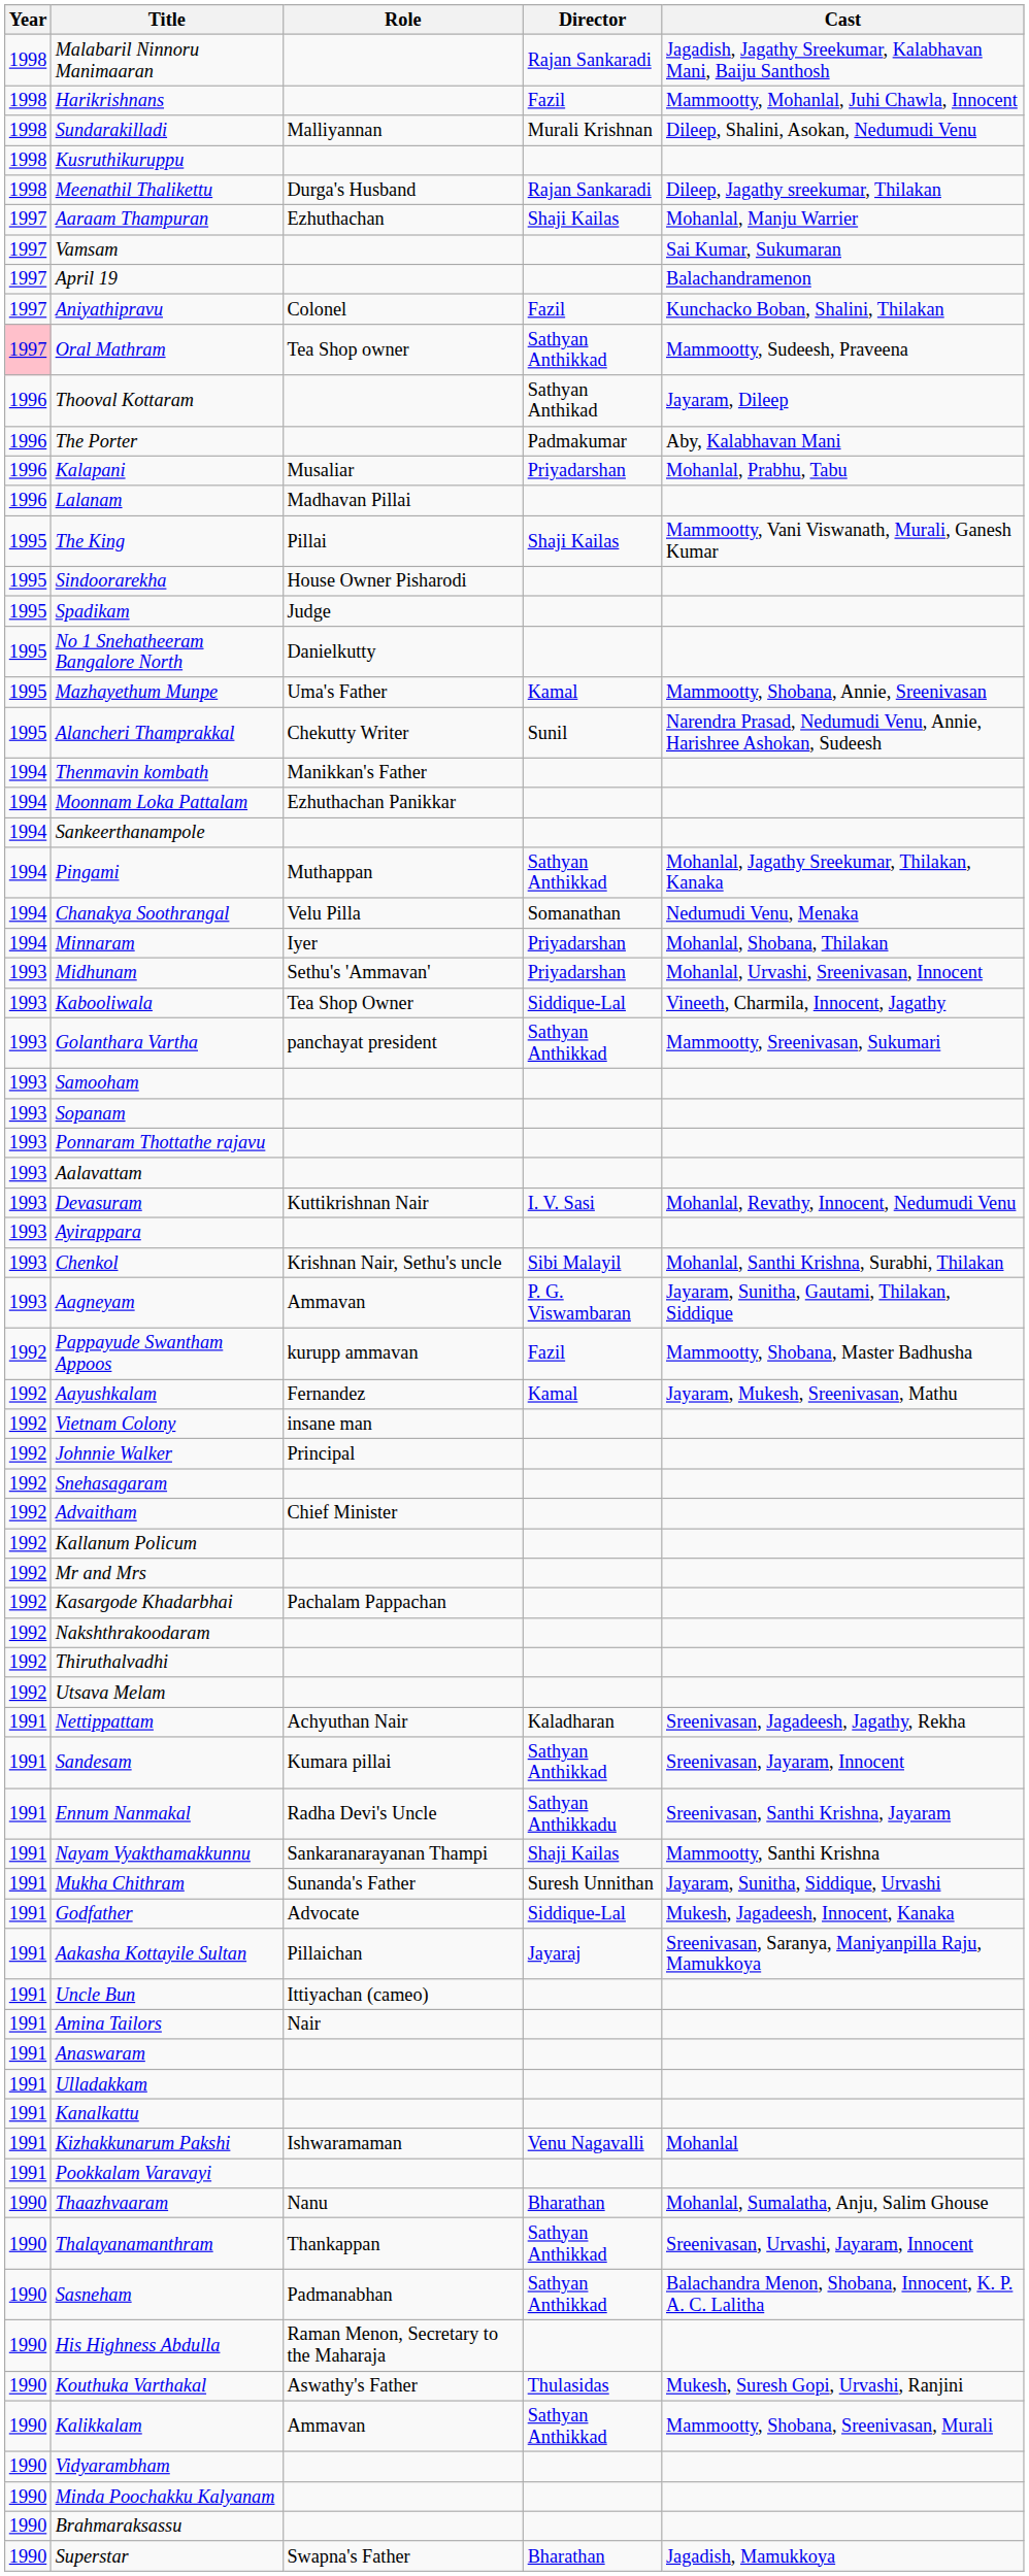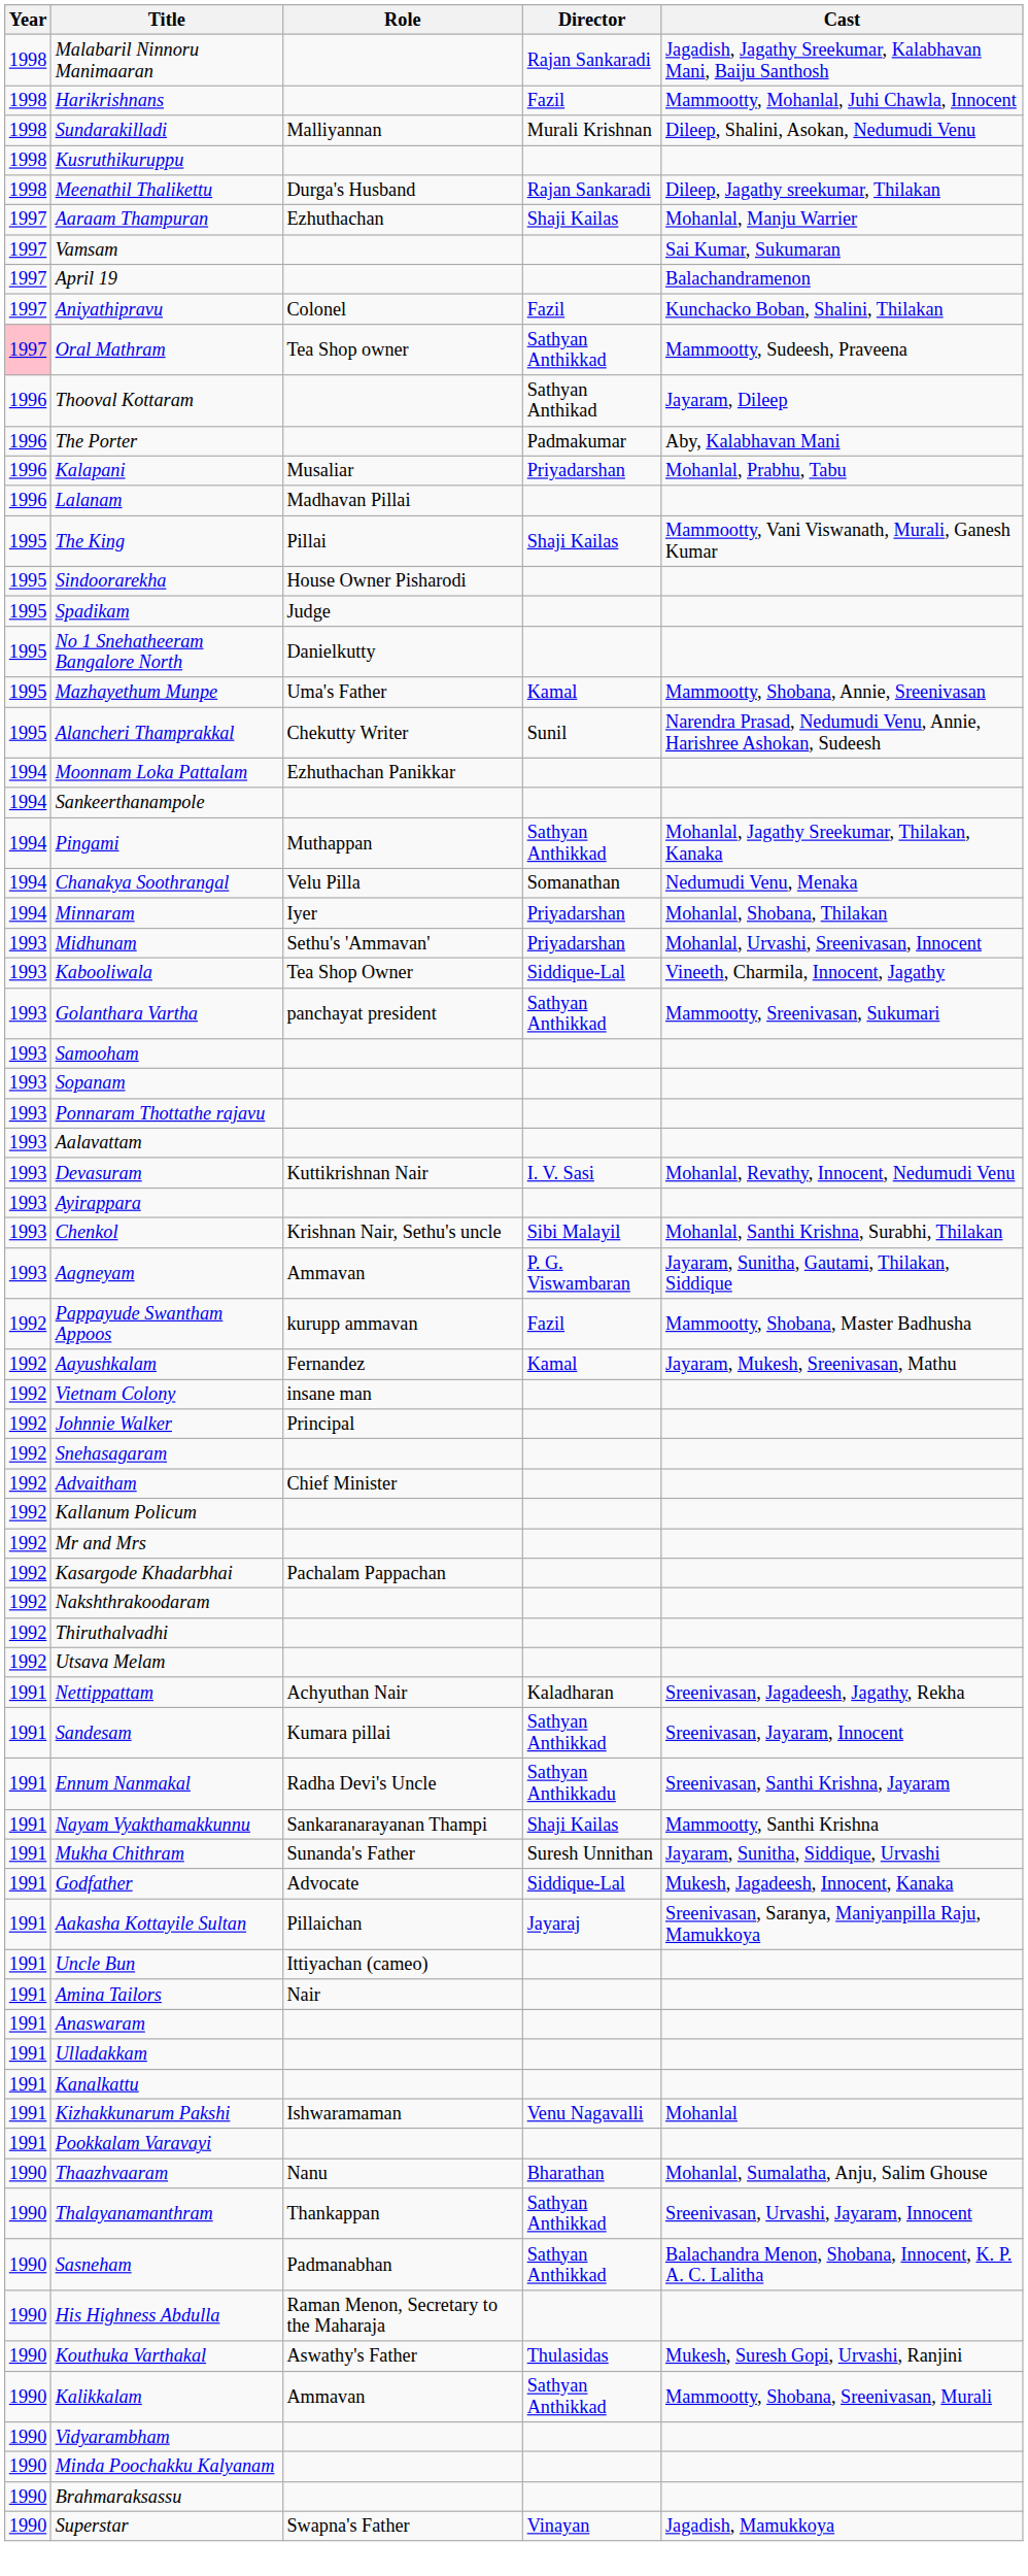 <table class="wikitable">
 <tr style="background:#ccc; text-align:center;">
 <th><strong>Year</strong></th>
 <th><strong>Title</strong></th>
 <th><strong>Role</strong></th>
 <th>Director</th>
 <th><strong>Cast</strong></th>
 </tr>
 <tr>
 <td><a href='#'>1998</a></td>
 <td><em>Malabaril Ninnoru Manimaaran</em></td>
 <td></td>
 <td><a href='#'>Rajan Sankaradi</a></td>
 <td><a href='#'>Jagadish</a>, <a href='#'>Jagathy Sreekumar</a>, <a href='#'>Kalabhavan Mani</a>, <a href='#'>Baiju Santhosh</a></td>
 </tr>
 <tr>
 <td><a href='#'>1998</a></td>
 <td><em><a href='#'>Harikrishnans</a></em></td>
 <td></td>
 <td><a href='#'>Fazil</a></td>
 <td><a href='#'>Mammootty</a>, <a href='#'>Mohanlal</a>, <a href='#'>Juhi Chawla</a>, <a href='#'>Innocent</a></td>
 </tr>
 <tr>
 <td><a href='#'>1998</a></td>
 <td><em><a href='#'>Sundarakilladi</a></em></td>
 <td>Malliyannan</td>
 <td>Murali Krishnan</td>
 <td><a href='#'>Dileep</a>, Shalini, Asokan, <a href='#'>Nedumudi Venu</a></td>
 </tr>
 <tr>
 <td><a href='#'>1998</a></td>
 <td><em><a href='#'>Kusruthikuruppu</a></em></td>
 <td></td>
 <td></td>
 <td></td>
 </tr>
 <tr>
 <td><a href='#'>1998</a></td>
 <td><em><a href='#'>Meenathil Thalikettu</a></em></td>
 <td>Durga's Husband</td>
 <td><a href='#'>Rajan Sankaradi</a></td>
 <td><a href='#'>Dileep</a>, <a href='#'>Jagathy sreekumar</a>, <a href='#'>Thilakan</a></td>
 </tr>
 <tr>
 <td><a href='#'>1997</a></td>
 <td><em><a href='#'>Aaraam Thampuran</a></em></td>
 <td>Ezhuthachan</td>
 <td><a href='#'>Shaji Kailas</a></td>
 <td><a href='#'>Mohanlal</a>, <a href='#'>Manju Warrier</a></td>
 </tr>
 <tr>
 <td><a href='#'>1997</a></td>
 <td><em>Vamsam</em></td>
 <td></td>
 <td></td>
 <td><a href='#'>Sai Kumar</a>, <a href='#'>Sukumaran</a></td>
 </tr>
 <tr>
 <td><a href='#'>1997</a></td>
 <td><em>April 19</em></td>
 <td></td>
 <td></td>
 <td><a href='#'>Balachandramenon</a></td>
 </tr>
 <tr>
 <td><a href='#'>1997</a></td>
 <td><em><a href='#'>Aniyathipravu</a></em></td>
 <td>Colonel</td>
 <td><a href='#'>Fazil</a></td>
 <td><a href='#'>Kunchacko Boban</a>, <a href='#'>Shalini</a>, <a href='#'>Thilakan</a></td>
 </tr>
 <tr>
 <td style="background: pink;"><a href='#'>1997</a></td>
 <td><em><a href='#'>Oral Mathram</a></em></td>
 <td>Tea Shop owner</td>
 <td><a href='#'>Sathyan Anthikkad</a></td>
 <td><a href='#'>Mammootty</a>, Sudeesh, Praveena</td>
 </tr>
 <tr>
 <td><a href='#'>1996</a></td>
 <td><em>Thooval Kottaram</em></td>
 <td></td>
 <td>Sathyan Anthikad</td>
 <td><a href='#'>Jayaram</a>, <a href='#'>Dileep</a></td>
 </tr>
 <tr>
 <td><a href='#'>1996</a></td>
 <td><em>The Porter</em></td>
 <td></td>
 <td>Padmakumar</td>
 <td>Aby, <a href='#'>Kalabhavan Mani</a></td>
 </tr>
 <tr>
 <td><a href='#'>1996</a></td>
 <td><em><a href='#'>Kalapani</a></em></td>
 <td>Musaliar</td>
 <td><a href='#'>Priyadarshan</a></td>
 <td><a href='#'>Mohanlal</a>, <a href='#'>Prabhu</a>, <a href='#'>Tabu</a></td>
 </tr>
 <tr>
 <td><a href='#'>1996</a></td>
 <td><em><a href='#'>Lalanam</a> </em></td>
 <td>Madhavan Pillai</td>
 <td></td>
 <td></td>
 </tr>
 <tr>
 <td><a href='#'>1995</a></td>
 <td><em><a href='#'>The King</a></em></td>
 <td>Pillai</td>
 <td><a href='#'>Shaji Kailas</a></td>
 <td><a href='#'>Mammootty</a>, Vani Viswanath, <a href='#'>Murali</a>, Ganesh Kumar</td>
 </tr>
 <tr>
 <td><a href='#'>1995</a></td>
 <td><em><a href='#'>Sindoorarekha</a></em></td>
 <td>House Owner Pisharodi</td>
 <td></td>
 <td></td>
 </tr>
 <tr>
 <td><a href='#'>1995</a></td>
 <td><em><a href='#'>Spadikam</a> </em></td>
 <td>Judge</td>
 <td></td>
 <td></td>
 </tr>
 <tr>
 <td><a href='#'>1995</a></td>
 <td><em><a href='#'>No 1 Snehatheeram Bangalore North</a> </em></td>
 <td>Danielkutty</td>
 <td></td>
 <td></td>
 </tr>
 <tr>
 <td><a href='#'>1995</a></td>
 <td><em><a href='#'>Mazhayethum Munpe</a></em></td>
 <td>Uma's Father</td>
 <td><a href='#'>Kamal</a></td>
 <td><a href='#'>Mammootty</a>, <a href='#'>Shobana</a>, Annie, <a href='#'>Sreenivasan</a></td>
 </tr>
 <tr>
 <td><a href='#'>1995</a></td>
 <td><em><a href='#'>Alancheri Thamprakkal</a></em></td>
 <td>Chekutty Writer</td>
 <td>Sunil</td>
 <td><a href='#'>Narendra Prasad</a>, <a href='#'>Nedumudi Venu</a>, Annie, <a href='#'>Harishree Ashokan</a>, Sudeesh</td>
-</tr>
-<tr>
-<td><a href='#'>1994</a></td>
-<td><em><a href='#'>Thenmavin kombath</a>  </em></td>
-<td>Manikkan's Father</td>
-<td></td>
-<td></td>
 </tr>
 <tr>
 <td><a href='#'>1994</a></td>
 <td><em><a href='#'>Moonnam Loka Pattalam</a> </em></td>
 <td>Ezhuthachan Panikkar</td>
 <td></td>
 <td></td>
 </tr>
 <tr>
 <td><a href='#'>1994</a></td>
 <td><em>Sankeerthanampole </em></td>
 <td></td>
 <td></td>
 <td></td>
 </tr>
 <tr>
 <td><a href='#'>1994</a></td>
 <td><em><a href='#'>Pingami</a></em></td>
 <td>Muthappan</td>
 <td><a href='#'>Sathyan Anthikkad</a></td>
 <td><a href='#'>Mohanlal</a>, <a href='#'>Jagathy Sreekumar</a>, <a href='#'>Thilakan</a>, <a href='#'>Kanaka</a></td>
 </tr>
 <tr>
 <td><a href='#'>1994</a></td>
 <td><em><a href='#'>Chanakya Soothrangal</a> </em></td>
 <td>Velu Pilla</td>
 <td>Somanathan</td>
 <td><a href='#'>Nedumudi Venu</a>, <a href='#'>Menaka</a></td>
 </tr>
 <tr>
 <td><a href='#'>1994</a></td>
 <td><em><a href='#'>Minnaram</a></em></td>
 <td>Iyer</td>
 <td><a href='#'>Priyadarshan</a></td>
 <td><a href='#'>Mohanlal</a>, <a href='#'>Shobana</a>, <a href='#'>Thilakan</a></td>
 </tr>
 <tr>
 <td><a href='#'>1993</a></td>
 <td><em><a href='#'>Midhunam</a></em></td>
 <td>Sethu's 'Ammavan'</td>
 <td><a href='#'>Priyadarshan</a></td>
 <td><a href='#'>Mohanlal</a>, <a href='#'>Urvashi</a>, <a href='#'>Sreenivasan</a>, <a href='#'>Innocent</a></td>
 </tr>
 <tr>
 <td><a href='#'>1993</a></td>
 <td><em><a href='#'>Kabooliwala</a> </em></td>
 <td>Tea Shop Owner</td>
 <td><a href='#'>Siddique-Lal</a></td>
 <td><a href='#'>Vineeth</a>, Charmila, <a href='#'>Innocent</a>, <a href='#'>Jagathy</a></td>
 </tr>
 <tr>
 <td><a href='#'>1993</a></td>
 <td><em><a href='#'>Golanthara Vartha</a></em></td>
 <td>panchayat president</td>
 <td><a href='#'>Sathyan Anthikkad</a></td>
 <td><a href='#'>Mammootty</a>, <a href='#'>Sreenivasan</a>, <a href='#'>Sukumari</a></td>
 </tr>
 <tr>
 <td><a href='#'>1993</a></td>
 <td><em><a href='#'>Samooham</a> </em></td>
 <td></td>
 <td></td>
 <td></td>
 </tr>
 <tr>
 <td><a href='#'>1993</a></td>
 <td><em><a href='#'>Sopanam</a> </em></td>
 <td></td>
 <td></td>
 <td></td>
 </tr>
 <tr>
 <td><a href='#'>1993</a></td>
 <td><em><a href='#'>Ponnaram Thottathe rajavu</a> </em></td>
 <td></td>
 <td></td>
 <td></td>
 </tr>
 <tr>
 <td><a href='#'>1993</a></td>
 <td><em>Aalavattam</em></td>
 <td></td>
 <td></td>
 <td></td>
 </tr>
 <tr>
 <td><a href='#'>1993</a></td>
 <td><em><a href='#'>Devasuram</a></em></td>
 <td>Kuttikrishnan Nair</td>
 <td><a href='#'>I. V. Sasi</a></td>
 <td><a href='#'>Mohanlal</a>, <a href='#'>Revathy</a>, <a href='#'>Innocent</a>, <a href='#'>Nedumudi Venu</a></td>
 </tr>
 <tr>
 <td><a href='#'>1993</a></td>
 <td><em><a href='#'>Ayirappara</a> </em></td>
 <td></td>
 <td></td>
 <td></td>
 </tr>
 <tr>
 <td><a href='#'>1993</a></td>
 <td><em><a href='#'>Chenkol</a></em></td>
 <td>Krishnan Nair, Sethu's uncle</td>
 <td><a href='#'>Sibi Malayil</a></td>
 <td><a href='#'>Mohanlal</a>, <a href='#'>Santhi Krishna</a>, Surabhi, <a href='#'>Thilakan</a></td>
 </tr>
 <tr>
 <td><a href='#'>1993</a></td>
 <td><em><a href='#'>Aagneyam</a></em></td>
 <td>Ammavan</td>
 <td><a href='#'>P. G. Viswambaran</a></td>
 <td><a href='#'>Jayaram</a>, <a href='#'>Sunitha</a>, <a href='#'>Gautami</a>, <a href='#'>Thilakan</a>, <a href='#'>Siddique</a></td>
 </tr>
 <tr>
 <td><a href='#'>1992</a></td>
 <td><em><a href='#'>Pappayude Swantham Appoos</a></em></td>
 <td>kurupp ammavan</td>
 <td><a href='#'>Fazil</a></td>
 <td><a href='#'>Mammootty</a>, <a href='#'>Shobana</a>, Master Badhusha</td>
 </tr>
 <tr>
 <td><a href='#'>1992</a></td>
 <td><em><a href='#'>Aayushkalam</a></em></td>
 <td>Fernandez</td>
 <td><a href='#'>Kamal</a></td>
 <td><a href='#'>Jayaram</a>, <a href='#'>Mukesh</a>, <a href='#'>Sreenivasan</a>, Mathu</td>
 </tr>
 <tr>
 <td><a href='#'>1992</a></td>
 <td><em><a href='#'>Vietnam Colony</a> </em></td>
 <td>insane man</td>
 <td></td>
 <td></td>
 </tr>
 <tr>
 <td><a href='#'>1992</a></td>
 <td><em><a href='#'>Johnnie Walker</a> </em></td>
 <td>Principal</td>
 <td></td>
 <td></td>
 </tr>
 <tr>
 <td><a href='#'>1992</a></td>
 <td><em><a href='#'>Snehasagaram</a></em></td>
 <td></td>
 <td></td>
 <td></td>
 </tr>
 <tr>
 <td><a href='#'>1992</a></td>
 <td><em><a href='#'>Advaitham</a></em></td>
 <td>Chief Minister</td>
 <td></td>
 <td></td>
 </tr>
 <tr>
 <td><a href='#'>1992</a></td>
 <td><em>Kallanum Policum</em></td>
 <td></td>
 <td></td>
 <td></td>
 </tr>
 <tr>
 <td><a href='#'>1992</a></td>
 <td><em>Mr and Mrs</em></td>
 <td></td>
 <td></td>
 <td></td>
 </tr>
 <tr>
 <td><a href='#'>1992</a></td>
 <td><em>Kasargode Khadarbhai</em></td>
 <td>Pachalam Pappachan</td>
 <td></td>
 <td></td>
 </tr>
 <tr>
 <td><a href='#'>1992</a></td>
 <td><em>Nakshthrakoodaram</em></td>
 <td></td>
 <td></td>
 <td></td>
 </tr>
 <tr>
 <td><a href='#'>1992</a></td>
 <td><em>Thiruthalvadhi</em></td>
 <td></td>
 <td></td>
 <td></td>
 </tr>
 <tr>
 <td><a href='#'>1992</a></td>
 <td><em>Utsava Melam</em></td>
 <td></td>
 <td></td>
 <td></td>
 </tr>
 <tr>
 <td><a href='#'>1991</a></td>
 <td><em><a href='#'>Nettippattam</a></em></td>
 <td>Achyuthan Nair</td>
 <td>Kaladharan</td>
 <td><a href='#'>Sreenivasan</a>, <a href='#'>Jagadeesh</a>, <a href='#'>Jagathy</a>, Rekha</td>
 </tr>
 <tr>
 <td><a href='#'>1991</a></td>
 <td><em><a href='#'>Sandesam</a></em></td>
 <td>Kumara pillai</td>
 <td><a href='#'>Sathyan Anthikkad</a></td>
 <td><a href='#'>Sreenivasan</a>, <a href='#'>Jayaram</a>, <a href='#'>Innocent</a></td>
 </tr>
 <tr>
 <td><a href='#'>1991</a></td>
 <td><em><a href='#'>Ennum Nanmakal</a></em></td>
 <td>Radha Devi's Uncle</td>
 <td><a href='#'>Sathyan Anthikkadu</a></td>
 <td><a href='#'>Sreenivasan</a>, <a href='#'>Santhi Krishna</a>, <a href='#'>Jayaram</a></td>
 </tr>
 <tr>
 <td><a href='#'>1991</a></td>
 <td><em><a href='#'>Nayam Vyakthamakkunnu</a></em></td>
 <td>Sankaranarayanan Thampi</td>
 <td><a href='#'>Shaji Kailas</a></td>
 <td><a href='#'>Mammootty</a>, Santhi Krishna</td>
 </tr>
 <tr>
 <td><a href='#'>1991</a></td>
 <td><em><a href='#'>Mukha Chithram</a></em></td>
 <td>Sunanda's Father</td>
 <td>Suresh Unnithan</td>
 <td><a href='#'>Jayaram</a>, <a href='#'>Sunitha</a>, <a href='#'>Siddique</a>, <a href='#'>Urvashi</a></td>
 </tr>
 <tr>
 <td><a href='#'>1991</a></td>
 <td><em><a href='#'>Godfather</a></em></td>
 <td>Advocate</td>
 <td><a href='#'>Siddique-Lal</a></td>
 <td><a href='#'>Mukesh</a>, <a href='#'>Jagadeesh</a>, <a href='#'>Innocent</a>, <a href='#'>Kanaka</a></td>
 </tr>
 <tr>
 <td><a href='#'>1991</a></td>
 <td><em><a href='#'>Aakasha Kottayile Sultan</a></em></td>
 <td>Pillaichan</td>
 <td><a href='#'>Jayaraj</a></td>
 <td><a href='#'>Sreenivasan</a>, Saranya, <a href='#'>Maniyanpilla Raju</a>, <a href='#'>Mamukkoya</a></td>
 </tr>
 <tr>
 <td><a href='#'>1991</a></td>
 <td><em><a href='#'>Uncle Bun</a> </em></td>
 <td>Ittiyachan (cameo)</td>
 <td></td>
 <td></td>
 </tr>
 <tr>
 <td><a href='#'>1991</a></td>
 <td><em><a href='#'>Amina Tailors</a> </em></td>
 <td>Nair</td>
 <td></td>
 <td></td>
 </tr>
 <tr>
 <td><a href='#'>1991</a></td>
 <td><em><a href='#'>Anaswaram</a></em></td>
 <td></td>
 <td></td>
 <td></td>
 </tr>
 <tr>
 <td><a href='#'>1991</a></td>
 <td><em><a href='#'>Ulladakkam</a></em></td>
 <td></td>
 <td></td>
 <td></td>
 </tr>
 <tr>
 <td><a href='#'>1991</a></td>
 <td><em><a href='#'>Kanalkattu</a></em></td>
 <td></td>
 <td></td>
 <td></td>
 </tr>
 <tr>
 <td><a href='#'>1991</a></td>
 <td><em><a href='#'>Kizhakkunarum Pakshi</a></em></td>
 <td>Ishwaramaman</td>
 <td><a href='#'>Venu Nagavalli</a></td>
 <td><a href='#'>Mohanlal</a></td>
 </tr>
 <tr>
 <td><a href='#'>1991</a></td>
 <td><em><a href='#'>Pookkalam Varavayi</a></em></td>
 <td></td>
 <td></td>
 <td></td>
 </tr>
 <tr>
 <td><a href='#'>1990</a></td>
 <td><em><a href='#'>Thaazhvaaram</a></em></td>
 <td>Nanu</td>
 <td><a href='#'>Bharathan</a></td>
 <td><a href='#'>Mohanlal</a>, <a href='#'>Sumalatha</a>, Anju, Salim Ghouse</td>
 </tr>
 <tr>
 <td><a href='#'>1990</a></td>
 <td><em><a href='#'>Thalayanamanthram</a></em></td>
 <td>Thankappan</td>
 <td><a href='#'>Sathyan Anthikkad</a></td>
 <td><a href='#'>Sreenivasan</a>, <a href='#'>Urvashi</a>, <a href='#'>Jayaram</a>, <a href='#'>Innocent</a></td>
 </tr>
 <tr>
 <td><a href='#'>1990</a></td>
 <td><em><a href='#'>Sasneham</a></em></td>
 <td>Padmanabhan</td>
 <td><a href='#'>Sathyan Anthikkad</a></td>
 <td><a href='#'>Balachandra Menon</a>, <a href='#'>Shobana</a>, <a href='#'>Innocent</a>, <a href='#'>K. P. A. C. Lalitha</a></td>
 </tr>
 <tr>
 <td><a href='#'>1990</a></td>
 <td><em><a href='#'>His Highness Abdulla</a> </em></td>
 <td>Raman Menon, Secretary to the Maharaja</td>
 <td></td>
 <td></td>
 </tr>
 <tr>
 <td><a href='#'>1990</a></td>
 <td><em><a href='#'>Kouthuka Varthakal</a></em></td>
 <td>Aswathy's Father</td>
 <td><a href='#'>Thulasidas</a></td>
 <td><a href='#'>Mukesh</a>, <a href='#'>Suresh Gopi</a>, <a href='#'>Urvashi</a>, Ranjini</td>
 </tr>
 <tr>
 <td><a href='#'>1990</a></td>
 <td><em><a href='#'>Kalikkalam</a></em></td>
 <td>Ammavan</td>
 <td><a href='#'>Sathyan Anthikkad</a></td>
 <td><a href='#'>Mammootty</a>, <a href='#'>Shobana</a>, <a href='#'>Sreenivasan</a>, <a href='#'>Murali</a></td>
 </tr>
 <tr>
 <td><a href='#'>1990</a></td>
 <td><em><a href='#'>Vidyarambham</a></em></td>
 <td></td>
 <td></td>
 <td></td>
 </tr>
 <tr>
 <td><a href='#'>1990</a></td>
 <td><em><a href='#'>Minda Poochakku Kalyanam</a></em></td>
 <td></td>
 <td></td>
 <td></td>
 </tr>
 <tr>
 <td><a href='#'>1990</a></td>
 <td><em>Brahmaraksassu</em></td>
 <td></td>
 <td></td>
 <td></td>
 </tr>
 <tr>
 <td><a href='#'>1990</a></td>
 <td><em>Superstar</em></td>
 <td>Swapna's Father</td>
-<td><a href='#'>Bharathan</a></td>
+<td><a href='#'>Vinayan</a></td>
 <td><a href='#'>Jagadish</a>, <a href='#'>Mamukkoya</a></td>
 </tr>
 </table>
